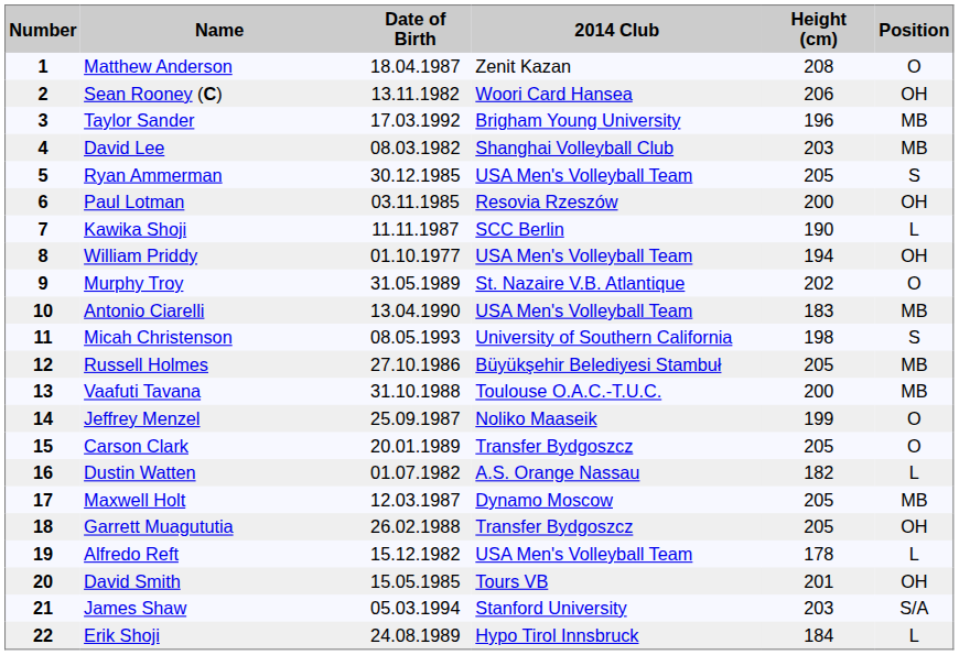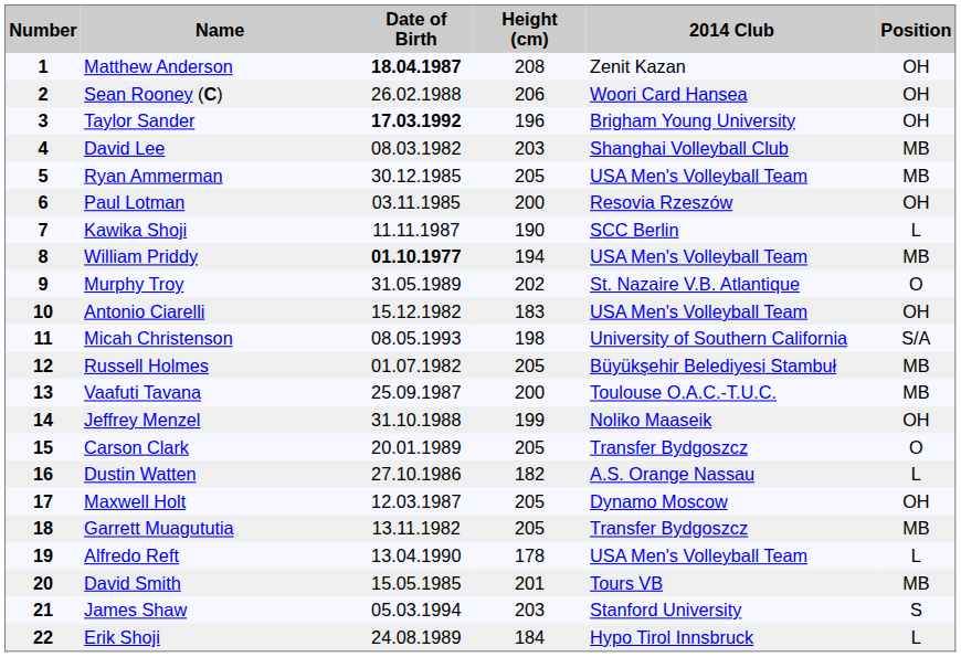 <table cellpadding="3" style="background: #f7f8ff; font-size: 95%; border: 1px solid gray; border-collapse: collapse;">
 <tr style="background:#ccc;">
 <th style="width: 10px;"><strong>Number</strong></th>
 <th style="width: 230px;"><strong>Name</strong></th>
 <th style="width: 90px;"><strong>Date of Birth</strong></th>
+<th style="width: 90px;"><strong>Height<br>(cm)</strong></th>
 <th style="width: 240px;"><strong>2014 Club</strong></th>
-<th style="width: 90px;"><strong>Height<br>(cm)</strong></th>
 <th style="width: 50px;"><strong>Position</strong></th>
 </tr>
 <tr>
 <td style="text-align:center;"><strong>1</strong></td>
 <td><a href='#'>Matthew Anderson</a></td>
-<td style="text-align:center;">18.04.1987</td>
+<td style="text-align:center;"><strong>18.04.1987</strong></td>
+<td style="text-align:center;">208</td>
 <td> Zenit Kazan</td>
-<td style="text-align:center;">208</td>
-<td style="text-align:center;">O</td>
+<td style="text-align:center;">OH</td>
 </tr>
 <tr style="background: #efefef;">
 <td style="text-align:center;"><strong>2</strong></td>
 <td><a href='#'>Sean Rooney</a> (<strong>C</strong>)</td>
-<td style="text-align:center;">13.11.1982</td>
+<td style="text-align:center;">26.02.1988</td>
+<td style="text-align:center;">206</td>
 <td> <a href='#'>Woori Card Hansea</a></td>
-<td style="text-align:center;">206</td>
 <td style="text-align:center;">OH</td>
 </tr>
 <tr>
 <td style="text-align:center;"><strong>3</strong></td>
 <td><a href='#'>Taylor Sander</a></td>
-<td style="text-align:center;">17.03.1992</td>
+<td style="text-align:center;"><strong>17.03.1992</strong></td>
+<td style="text-align:center;">196</td>
 <td> <a href='#'>Brigham Young University</a></td>
-<td style="text-align:center;">196</td>
-<td style="text-align:center;">MB</td>
+<td style="text-align:center;">OH</td>
 </tr>
 <tr style="background: #efefef;">
 <td style="text-align:center;"><strong>4</strong></td>
 <td><a href='#'>David Lee</a></td>
 <td style="text-align:center;">08.03.1982</td>
+<td style="text-align:center;">203</td>
 <td> <a href='#'>Shanghai Volleyball Club</a></td>
-<td style="text-align:center;">203</td>
 <td style="text-align:center;">MB</td>
 </tr>
 <tr>
 <td style="text-align:center;"><strong>5</strong></td>
 <td><a href='#'>Ryan Ammerman</a></td>
 <td style="text-align:center;">30.12.1985</td>
+<td style="text-align:center;">205</td>
 <td> <a href='#'>USA Men's Volleyball Team</a></td>
-<td style="text-align:center;">205</td>
-<td style="text-align:center;">S</td>
+<td style="text-align:center;">MB</td>
 </tr>
 <tr style="background: #efefef;">
 <td style="text-align:center;"><strong>6</strong></td>
 <td><a href='#'>Paul Lotman</a></td>
 <td style="text-align:center;">03.11.1985</td>
+<td style="text-align:center;">200</td>
 <td> <a href='#'>Resovia Rzeszów</a></td>
-<td style="text-align:center;">200</td>
 <td style="text-align:center;">OH</td>
 </tr>
 <tr>
 <td style="text-align:center;"><strong>7</strong></td>
 <td><a href='#'>Kawika Shoji</a></td>
 <td style="text-align:center;">11.11.1987</td>
+<td style="text-align:center;">190</td>
 <td> <a href='#'>SCC Berlin</a></td>
-<td style="text-align:center;">190</td>
 <td style="text-align:center;">L</td>
 </tr>
 <tr style="background: #efefef;">
 <td style="text-align:center;"><strong>8</strong></td>
 <td><a href='#'>William Priddy</a></td>
-<td style="text-align:center;">01.10.1977</td>
+<td style="text-align:center;"><strong>01.10.1977</strong></td>
+<td style="text-align:center;">194</td>
 <td> <a href='#'>USA Men's Volleyball Team</a></td>
-<td style="text-align:center;">194</td>
-<td style="text-align:center;">OH</td>
+<td style="text-align:center;">MB</td>
 </tr>
 <tr>
 <td style="text-align:center;"><strong>9</strong></td>
 <td><a href='#'>Murphy Troy</a></td>
 <td style="text-align:center;">31.05.1989</td>
+<td style="text-align:center;">202</td>
 <td> <a href='#'>St. Nazaire V.B. Atlantique</a></td>
-<td style="text-align:center;">202</td>
 <td style="text-align:center;">O</td>
 </tr>
 <tr style="background: #efefef;">
 <td style="text-align:center;"><strong>10</strong></td>
 <td><a href='#'>Antonio Ciarelli</a></td>
-<td style="text-align:center;">13.04.1990</td>
+<td style="text-align:center;">15.12.1982</td>
+<td style="text-align:center;">183</td>
 <td> <a href='#'>USA Men's Volleyball Team</a></td>
-<td style="text-align:center;">183</td>
-<td style="text-align:center;">MB</td>
+<td style="text-align:center;">OH</td>
 </tr>
 <tr>
 <td style="text-align:center;"><strong>11</strong></td>
 <td><a href='#'>Micah Christenson</a></td>
 <td style="text-align:center;">08.05.1993</td>
+<td style="text-align:center;">198</td>
 <td> <a href='#'>University of Southern California</a></td>
-<td style="text-align:center;">198</td>
-<td style="text-align:center;">S</td>
+<td style="text-align:center;">S/A</td>
 </tr>
 <tr style="background: #efefef;">
 <td style="text-align:center;"><strong>12</strong></td>
 <td><a href='#'>Russell Holmes</a></td>
-<td style="text-align:center;">27.10.1986</td>
+<td style="text-align:center;">01.07.1982</td>
+<td style="text-align:center;">205</td>
 <td> <a href='#'>Büyükşehir Belediyesi Stambuł</a></td>
-<td style="text-align:center;">205</td>
 <td style="text-align:center;">MB</td>
 </tr>
 <tr>
 <td style="text-align:center;"><strong>13</strong></td>
 <td><a href='#'>Vaafuti Tavana</a></td>
-<td style="text-align:center;">31.10.1988</td>
+<td style="text-align:center;">25.09.1987</td>
+<td style="text-align:center;">200</td>
 <td> <a href='#'>Toulouse O.A.C.-T.U.C.</a></td>
-<td style="text-align:center;">200</td>
 <td style="text-align:center;">MB</td>
 </tr>
 <tr style="background: #efefef;">
 <td style="text-align:center;"><strong>14</strong></td>
 <td><a href='#'>Jeffrey Menzel</a></td>
-<td style="text-align:center;">25.09.1987</td>
+<td style="text-align:center;">31.10.1988</td>
+<td style="text-align:center;">199</td>
 <td> <a href='#'>Noliko Maaseik</a></td>
-<td style="text-align:center;">199</td>
-<td style="text-align:center;">O</td>
+<td style="text-align:center;">OH</td>
 </tr>
 <tr>
 <td style="text-align:center;"><strong>15</strong></td>
 <td><a href='#'>Carson Clark</a></td>
 <td style="text-align:center;">20.01.1989</td>
+<td style="text-align:center;">205</td>
 <td> <a href='#'>Transfer Bydgoszcz</a></td>
-<td style="text-align:center;">205</td>
 <td style="text-align:center;">O</td>
 </tr>
 <tr style="background: #efefef;">
 <td style="text-align:center;"><strong>16</strong></td>
 <td><a href='#'>Dustin Watten</a></td>
-<td style="text-align:center;">01.07.1982</td>
+<td style="text-align:center;">27.10.1986</td>
+<td style="text-align:center;">182</td>
 <td> <a href='#'>A.S. Orange Nassau</a></td>
-<td style="text-align:center;">182</td>
 <td style="text-align:center;">L</td>
 </tr>
 <tr>
 <td style="text-align:center;"><strong>17</strong></td>
 <td><a href='#'>Maxwell Holt</a></td>
 <td style="text-align:center;">12.03.1987</td>
+<td style="text-align:center;">205</td>
 <td> <a href='#'>Dynamo Moscow</a></td>
-<td style="text-align:center;">205</td>
-<td style="text-align:center;">MB</td>
+<td style="text-align:center;">OH</td>
 </tr>
 <tr style="background: #efefef;">
 <td style="text-align:center;"><strong>18</strong></td>
 <td><a href='#'>Garrett Muagututia</a></td>
-<td style="text-align:center;">26.02.1988</td>
+<td style="text-align:center;">13.11.1982</td>
+<td style="text-align:center;">205</td>
 <td> <a href='#'>Transfer Bydgoszcz</a></td>
-<td style="text-align:center;">205</td>
-<td style="text-align:center;">OH</td>
+<td style="text-align:center;">MB</td>
 </tr>
 <tr>
 <td style="text-align:center;"><strong>19</strong></td>
 <td><a href='#'>Alfredo Reft</a></td>
-<td style="text-align:center;">15.12.1982</td>
+<td style="text-align:center;">13.04.1990</td>
+<td style="text-align:center;">178</td>
 <td> <a href='#'>USA Men's Volleyball Team</a></td>
-<td style="text-align:center;">178</td>
 <td style="text-align:center;">L</td>
 </tr>
 <tr style="background: #efefef;">
 <td style="text-align:center;"><strong>20</strong></td>
 <td><a href='#'>David Smith</a></td>
 <td style="text-align:center;">15.05.1985</td>
+<td style="text-align:center;">201</td>
 <td> <a href='#'>Tours VB</a></td>
-<td style="text-align:center;">201</td>
-<td style="text-align:center;">OH</td>
+<td style="text-align:center;">MB</td>
 </tr>
 <tr>
 <td style="text-align:center;"><strong>21</strong></td>
 <td><a href='#'>James Shaw</a></td>
 <td style="text-align:center;">05.03.1994</td>
+<td style="text-align:center;">203</td>
 <td> <a href='#'>Stanford University</a></td>
-<td style="text-align:center;">203</td>
-<td style="text-align:center;">S/A</td>
+<td style="text-align:center;">S</td>
 </tr>
 <tr style="background: #efefef;">
 <td style="text-align:center;"><strong>22</strong></td>
 <td><a href='#'>Erik Shoji</a></td>
 <td style="text-align:center;">24.08.1989</td>
+<td style="text-align:center;">184</td>
 <td> <a href='#'>Hypo Tirol Innsbruck</a></td>
-<td style="text-align:center;">184</td>
 <td style="text-align:center;">L</td>
 </tr>
 </table>
